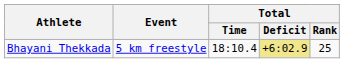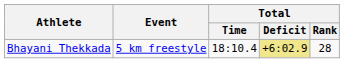 <table class="wikitable" style="font-size:90%">
 <tr>
 <th rowspan=2>Athlete</th>
 <th rowspan=2>Event</th>
 <th colspan=3>Total</th>
 </tr>
 <tr style="font-size: 95%">
 <th>Time</th>
 <th>Deficit</th>
 <th>Rank</th>
 </tr>
 <tr align=center>
 <td align=left><a href='#'>Bhayani Thekkada</a></td>
 <td align=left><a href='#'>5 km freestyle</a></td>
 <td>18:10.4</td>
 <td style="background: khaki;">+6:02.9</td>
-<td>25</td>
+<td>28</td>
 </tr>
 </table>
